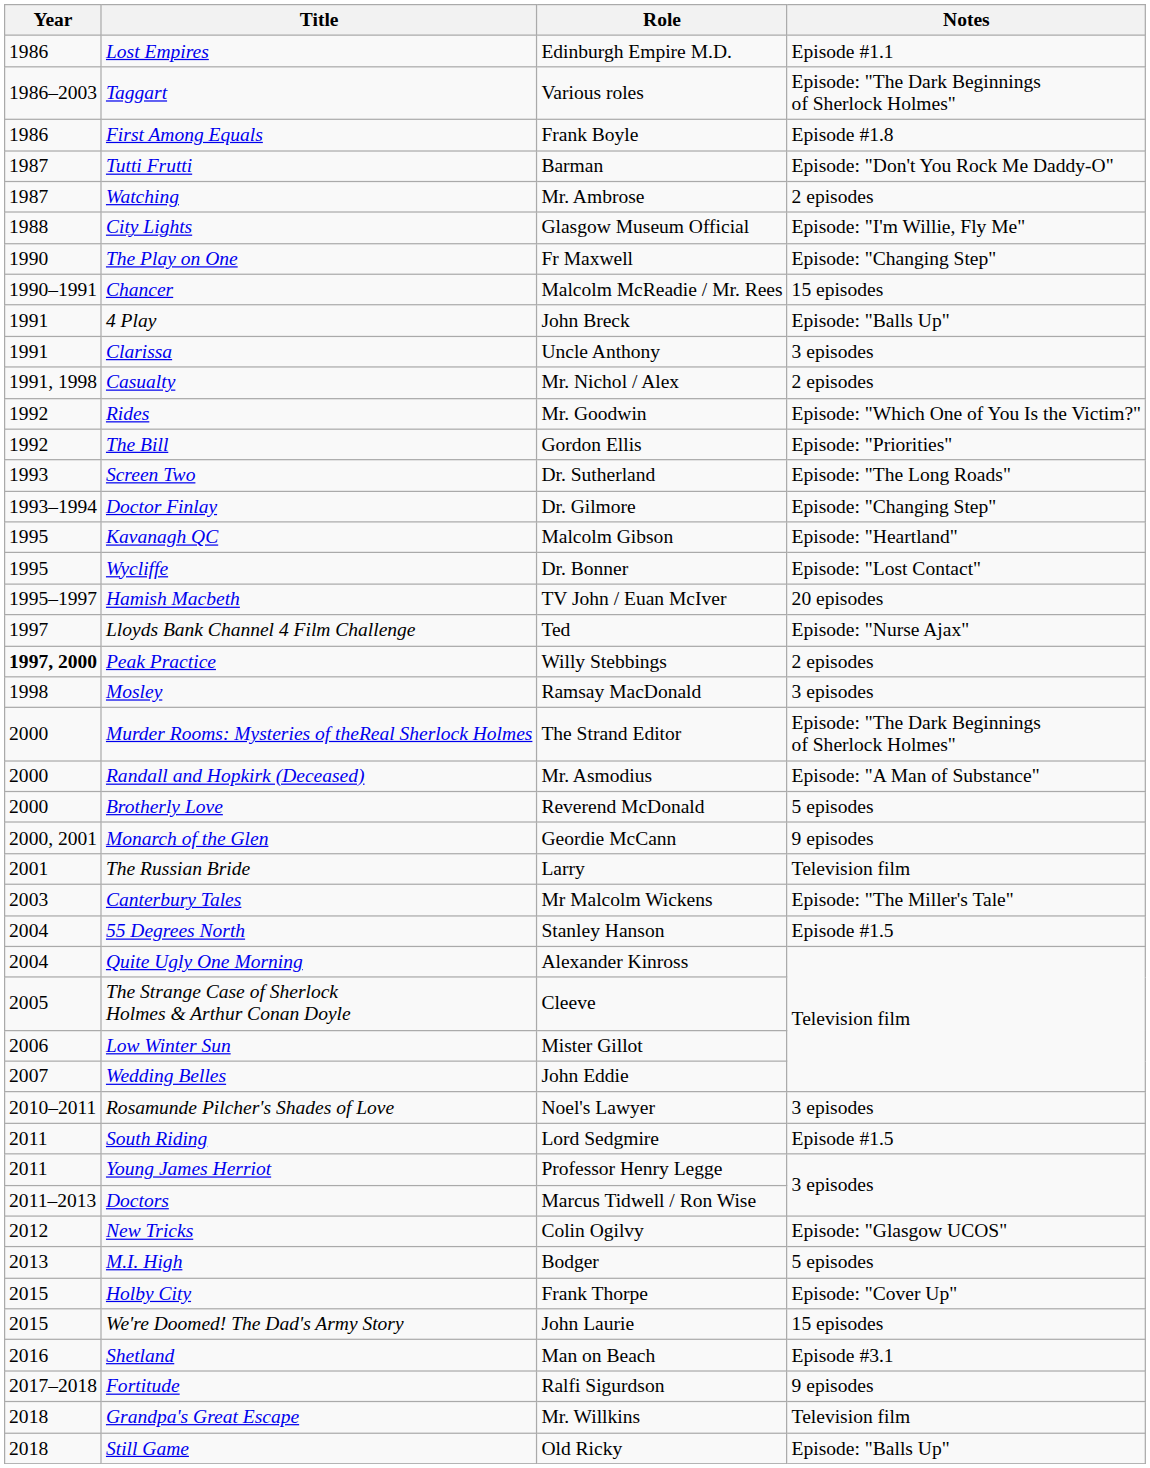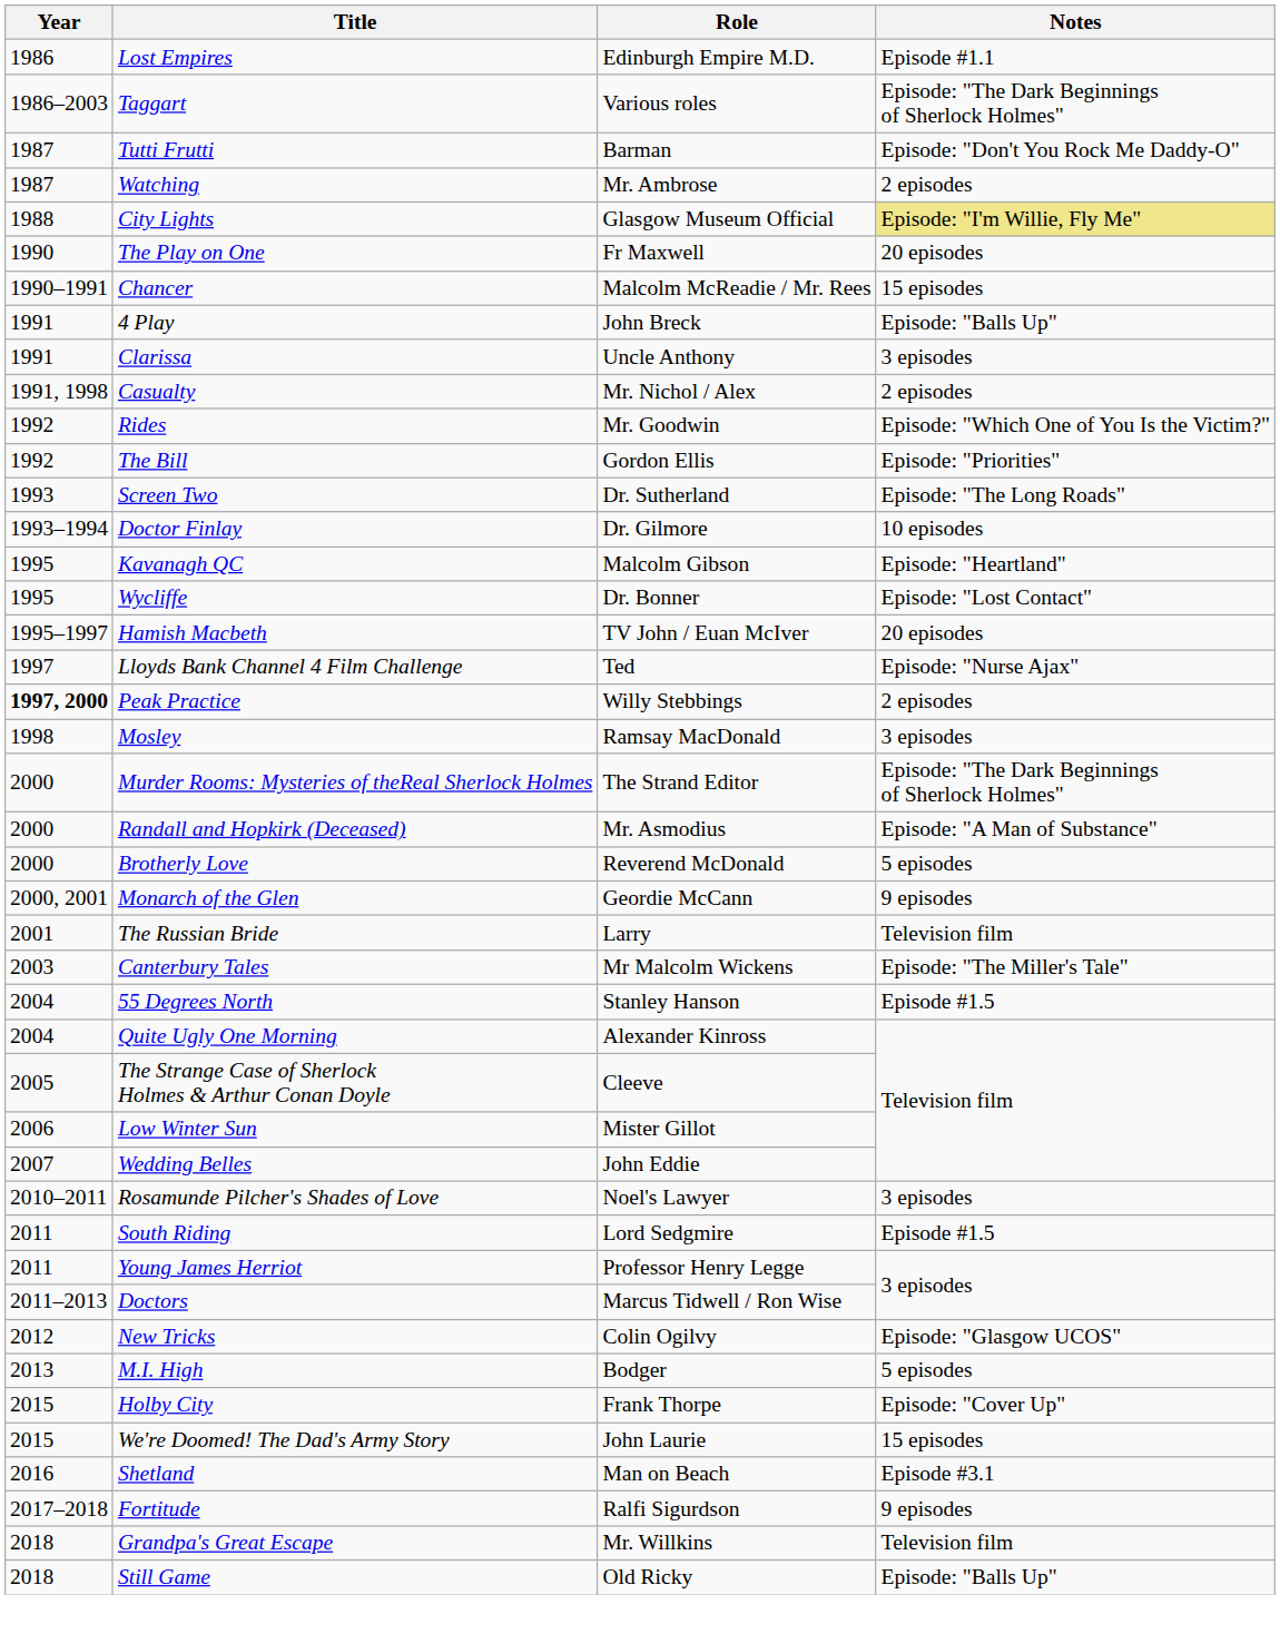 <table class="wikitable sortable">
 <tr>
 <th>Year</th>
 <th>Title</th>
 <th>Role</th>
 <th>Notes</th>
 </tr>
 <tr>
 <td>1986</td>
 <td><em><a href='#'>Lost Empires</a></em></td>
 <td>Edinburgh Empire M.D.</td>
 <td>Episode #1.1</td>
 </tr>
 <tr>
 <td>1986–2003</td>
 <td><em><a href='#'>Taggart</a></em></td>
 <td>Various roles</td>
 <td>Episode: "The Dark Beginnings<br>of Sherlock Holmes"</td>
 </tr>
 <tr>
-<td>1986</td>
-<td><a href='#'><em>First Among Equals</em></a></td>
-<td>Frank Boyle</td>
-<td>Episode #1.8</td>
-</tr>
-<tr>
 <td>1987</td>
 <td><a href='#'><em>Tutti Frutti</em></a></td>
 <td>Barman</td>
 <td>Episode: "Don't You Rock Me Daddy-O"</td>
 </tr>
 <tr>
 <td>1987</td>
 <td><a href='#'><em>Watching</em></a></td>
 <td>Mr. Ambrose</td>
 <td>2 episodes</td>
 </tr>
 <tr>
 <td>1988</td>
 <td><a href='#'><em>City Lights</em></a></td>
 <td>Glasgow Museum Official</td>
-<td>Episode: "I'm Willie, Fly Me"</td>
+<td style="background: khaki;">Episode: "I'm Willie, Fly Me"</td>
 </tr>
 <tr>
 <td>1990</td>
 <td><em><a href='#'>The Play on One</a></em></td>
 <td>Fr Maxwell</td>
-<td>Episode: "Changing Step"</td>
+<td>20 episodes</td>
 </tr>
 <tr>
 <td>1990–1991</td>
 <td><em><a href='#'>Chancer</a></em></td>
 <td>Malcolm McReadie / Mr. Rees</td>
 <td>15 episodes</td>
 </tr>
 <tr>
 <td>1991</td>
 <td><em>4 Play</em></td>
 <td>John Breck</td>
 <td>Episode: "Balls Up"</td>
 </tr>
 <tr>
 <td>1991</td>
 <td><a href='#'><em>Clarissa</em></a></td>
 <td>Uncle Anthony</td>
 <td>3 episodes</td>
 </tr>
 <tr>
 <td>1991, 1998</td>
 <td><a href='#'><em>Casualty</em></a></td>
 <td>Mr. Nichol / Alex</td>
 <td>2 episodes</td>
 </tr>
 <tr>
 <td>1992</td>
 <td><a href='#'><em>Rides</em></a></td>
 <td>Mr. Goodwin</td>
 <td>Episode: "Which One of You Is the Victim?"</td>
 </tr>
 <tr>
 <td>1992</td>
 <td><em><a href='#'>The Bill</a></em></td>
 <td>Gordon Ellis</td>
 <td>Episode: "Priorities"</td>
 </tr>
 <tr>
 <td>1993</td>
 <td><em><a href='#'>Screen Two</a></em></td>
 <td>Dr. Sutherland</td>
 <td>Episode: "The Long Roads"</td>
 </tr>
 <tr>
 <td>1993–1994</td>
 <td><em><a href='#'>Doctor Finlay</a></em></td>
 <td>Dr. Gilmore</td>
-<td>Episode: "Changing Step"</td>
+<td>10 episodes</td>
 </tr>
 <tr>
 <td>1995</td>
 <td><em><a href='#'>Kavanagh QC</a></em></td>
 <td>Malcolm Gibson</td>
 <td>Episode: "Heartland"</td>
 </tr>
 <tr>
 <td>1995</td>
 <td><a href='#'><em>Wycliffe</em></a></td>
 <td>Dr. Bonner</td>
 <td>Episode: "Lost Contact"</td>
 </tr>
 <tr>
 <td>1995–1997</td>
 <td><a href='#'><em>Hamish Macbeth</em></a></td>
 <td>TV John / Euan McIver</td>
 <td>20 episodes</td>
 </tr>
 <tr>
 <td>1997</td>
 <td><em>Lloyds Bank Channel 4 Film Challenge</em></td>
 <td>Ted</td>
 <td>Episode: "Nurse Ajax"</td>
 </tr>
 <tr>
 <td><strong>1997, 2000</strong></td>
 <td><em><a href='#'>Peak Practice</a></em></td>
 <td>Willy Stebbings</td>
 <td>2 episodes</td>
 </tr>
 <tr>
 <td>1998</td>
 <td><a href='#'><em>Mosley</em></a></td>
 <td>Ramsay MacDonald</td>
 <td>3 episodes</td>
 </tr>
 <tr>
 <td>2000</td>
 <td><a href='#'><em>Murder Rooms: Mysteries of theReal Sherlock Holmes</em></a></td>
 <td>The Strand Editor</td>
 <td>Episode: "The Dark Beginnings<br>of Sherlock Holmes"</td>
 </tr>
 <tr>
 <td>2000</td>
 <td><em><a href='#'>Randall and Hopkirk (Deceased)</a></em></td>
 <td>Mr. Asmodius</td>
 <td>Episode: "A Man of Substance"</td>
 </tr>
 <tr>
 <td>2000</td>
 <td><a href='#'><em>Brotherly Love</em></a></td>
 <td>Reverend McDonald</td>
 <td>5 episodes</td>
 </tr>
 <tr>
 <td>2000, 2001</td>
 <td><a href='#'><em>Monarch of the Glen</em></a></td>
 <td>Geordie McCann</td>
 <td>9 episodes</td>
 </tr>
 <tr>
 <td>2001</td>
 <td><em>The Russian Bride</em></td>
 <td>Larry</td>
 <td>Television film</td>
 </tr>
 <tr>
 <td>2003</td>
 <td><a href='#'><em>Canterbury Tales</em></a></td>
 <td>Mr Malcolm Wickens</td>
 <td>Episode: "The Miller's Tale"</td>
 </tr>
 <tr>
 <td>2004</td>
 <td><em><a href='#'>55 Degrees North</a></em></td>
 <td>Stanley Hanson</td>
 <td>Episode #1.5</td>
 </tr>
 <tr>
 <td>2004</td>
 <td><em><a href='#'>Quite Ugly One Morning</a></em></td>
 <td>Alexander Kinross</td>
 <td rowspan="4">Television film</td>
 </tr>
 <tr>
 <td>2005</td>
 <td><em>The Strange Case of Sherlock</em><br><em>Holmes & Arthur Conan Doyle</em></td>
 <td>Cleeve</td>
 </tr>
 <tr>
 <td>2006</td>
 <td><a href='#'><em>Low Winter Sun</em></a></td>
 <td>Mister Gillot</td>
 </tr>
 <tr>
 <td>2007</td>
 <td><em><a href='#'>Wedding Belles</a></em></td>
 <td>John Eddie</td>
 </tr>
 <tr>
 <td>2010–2011</td>
 <td><em>Rosamunde Pilcher's Shades of Love</em></td>
 <td>Noel's Lawyer</td>
 <td>3 episodes</td>
 </tr>
 <tr>
 <td>2011</td>
 <td><a href='#'><em>South Riding</em></a></td>
 <td>Lord Sedgmire</td>
 <td>Episode #1.5</td>
 </tr>
 <tr>
 <td>2011</td>
 <td><em><a href='#'>Young James Herriot</a></em></td>
 <td>Professor Henry Legge</td>
 <td rowspan="2">3 episodes</td>
 </tr>
 <tr>
 <td>2011–2013</td>
 <td><a href='#'><em>Doctors</em></a></td>
 <td>Marcus Tidwell / Ron Wise</td>
 </tr>
 <tr>
 <td>2012</td>
 <td><em><a href='#'>New Tricks</a></em></td>
 <td>Colin Ogilvy</td>
 <td>Episode: "Glasgow UCOS"</td>
 </tr>
 <tr>
 <td>2013</td>
 <td><em><a href='#'>M.I. High</a></em></td>
 <td>Bodger</td>
 <td>5 episodes</td>
 </tr>
 <tr>
 <td>2015</td>
 <td><em><a href='#'>Holby City</a></em></td>
 <td>Frank Thorpe</td>
 <td>Episode: "Cover Up"</td>
 </tr>
 <tr>
 <td>2015</td>
 <td><em>We're Doomed! The Dad's Army Story</em></td>
 <td>John Laurie</td>
 <td>15 episodes</td>
 </tr>
 <tr>
 <td>2016</td>
 <td><a href='#'><em>Shetland</em></a></td>
 <td>Man on Beach</td>
 <td>Episode #3.1</td>
 </tr>
 <tr>
 <td>2017–2018</td>
 <td><a href='#'><em>Fortitude</em></a></td>
 <td>Ralfi Sigurdson</td>
 <td>9 episodes</td>
 </tr>
 <tr>
 <td>2018</td>
 <td><em><a href='#'>Grandpa's Great Escape</a></em></td>
 <td>Mr. Willkins</td>
 <td>Television film</td>
 </tr>
 <tr>
 <td>2018</td>
 <td><em><a href='#'>Still Game</a></em></td>
 <td>Old Ricky</td>
 <td>Episode: "Balls Up"</td>
 </tr>
 </table>
